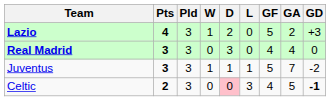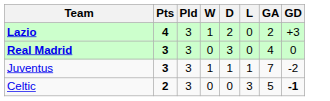 <table class="wikitable" style="text-align:center;">
 <tr>
 <th width=200>Team</th>
 <th width=20>Pts</th>
 <th width=20>Pld</th>
 <th width=20>W</th>
 <th width=20>D</th>
 <th width=20>L</th>
-<th width=20>GF</th>
 <th width=20>GA</th>
 <th width=20>GD</th>
 </tr>
 <tr style="background:#ccffcc">
 <td style="text-align:left"><strong> <a href='#'>Lazio</a></strong></td>
 <td><strong>4</strong></td>
 <td>3</td>
 <td>1</td>
 <td>2</td>
 <td>0</td>
-<td>5</td>
 <td>2</td>
 <td>+3</td>
 </tr>
 <tr style="background:#ccffcc">
 <td style="text-align:left"><strong> <a href='#'>Real Madrid</a></strong></td>
 <td><strong>3</strong></td>
 <td>3</td>
 <td>0</td>
 <td>3</td>
 <td>0</td>
 <td>4</td>
-<td>4</td>
 <td>0</td>
 </tr>
 <tr>
 <td style="text-align:left"> <a href='#'>Juventus</a></td>
 <td><strong>3</strong></td>
 <td>3</td>
 <td>1</td>
 <td>1</td>
 <td>1</td>
-<td>5</td>
 <td>7</td>
 <td>-2</td>
 </tr>
 <tr>
 <td style="text-align:left"> <a href='#'>Celtic</a></td>
 <td><strong>2</strong></td>
 <td>3</td>
 <td>0</td>
-<td style="background: pink;">0</td>
+<td>0</td>
 <td>3</td>
-<td>4</td>
 <td>5</td>
 <td><strong>-1</strong></td>
 </tr>
 </table>
